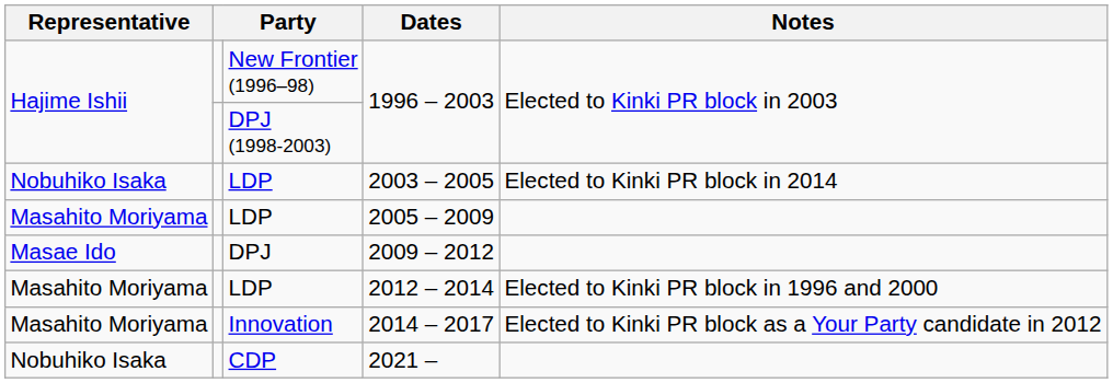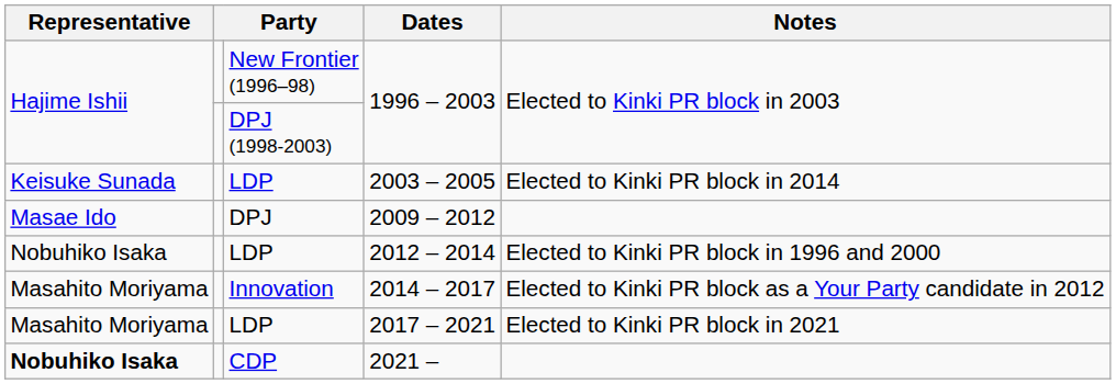 <table class=wikitable>
 <tr valign=bottom>
 <th>Representative</th>
 <th colspan="2">Party</th>
 <th>Dates</th>
 <th>Notes</th>
 </tr>
 <tr>
 <td rowspan="2"><a href='#'>Hajime Ishii</a></td>
 <td bgcolor=></td>
 <td><a href='#'>New Frontier</a><br><small>(1996–98)</small></td>
 <td rowspan="2">1996 – 2003</td>
 <td rowspan="2">Elected to <a href='#'>Kinki PR block</a> in 2003</td>
 </tr>
 <tr>
 <td bgcolor=></td>
 <td><a href='#'>DPJ</a><br><small>(1998-2003)</small></td>
 </tr>
 <tr>
-<td><a href='#'>Nobuhiko Isaka</a></td>
+<td><a href='#'>Keisuke Sunada</a></td>
 <td bgcolor=></td>
 <td><a href='#'>LDP</a></td>
 <td>2003 – 2005</td>
 <td>Elected to Kinki PR block in 2014</td>
-</tr>
-<tr>
-<td><a href='#'>Masahito Moriyama</a></td>
-<td bgcolor=></td>
-<td>LDP</td>
-<td>2005 – 2009</td>
-<td></td>
 </tr>
 <tr>
 <td><a href='#'>Masae Ido</a></td>
 <td bgcolor=></td>
 <td>DPJ</td>
 <td>2009 – 2012</td>
 <td></td>
 </tr>
 <tr>
-<td>Masahito Moriyama</td>
+<td>Nobuhiko Isaka</td>
 <td bgcolor=></td>
 <td>LDP</td>
 <td>2012 – 2014</td>
 <td>Elected to Kinki PR block in 1996 and 2000</td>
 </tr>
 <tr>
 <td>Masahito Moriyama</td>
 <td bgcolor=></td>
 <td><a href='#'>Innovation</a></td>
 <td>2014 – 2017</td>
 <td>Elected to Kinki PR block as a <a href='#'>Your Party</a> candidate in 2012</td>
 </tr>
 <tr>
-<td>Nobuhiko Isaka</td>
+<td>Masahito Moriyama</td>
+<td bgcolor=></td>
+<td>LDP</td>
+<td>2017 – 2021</td>
+<td>Elected to Kinki PR block in 2021</td>
+</tr>
+<tr>
+<td><strong>Nobuhiko Isaka</strong></td>
 <td bgcolor=></td>
 <td><a href='#'>CDP</a></td>
 <td>2021 –</td>
 <td></td>
 </tr>
 </table>
